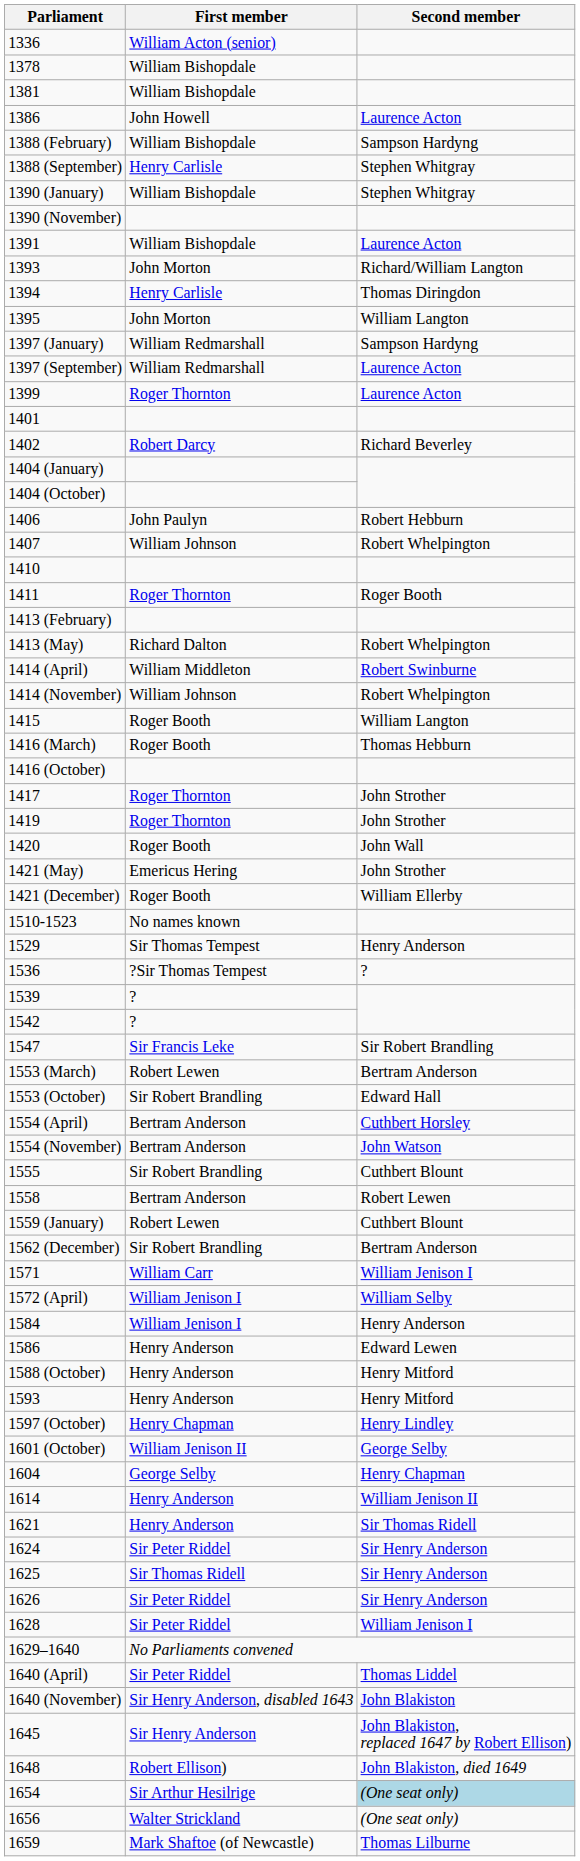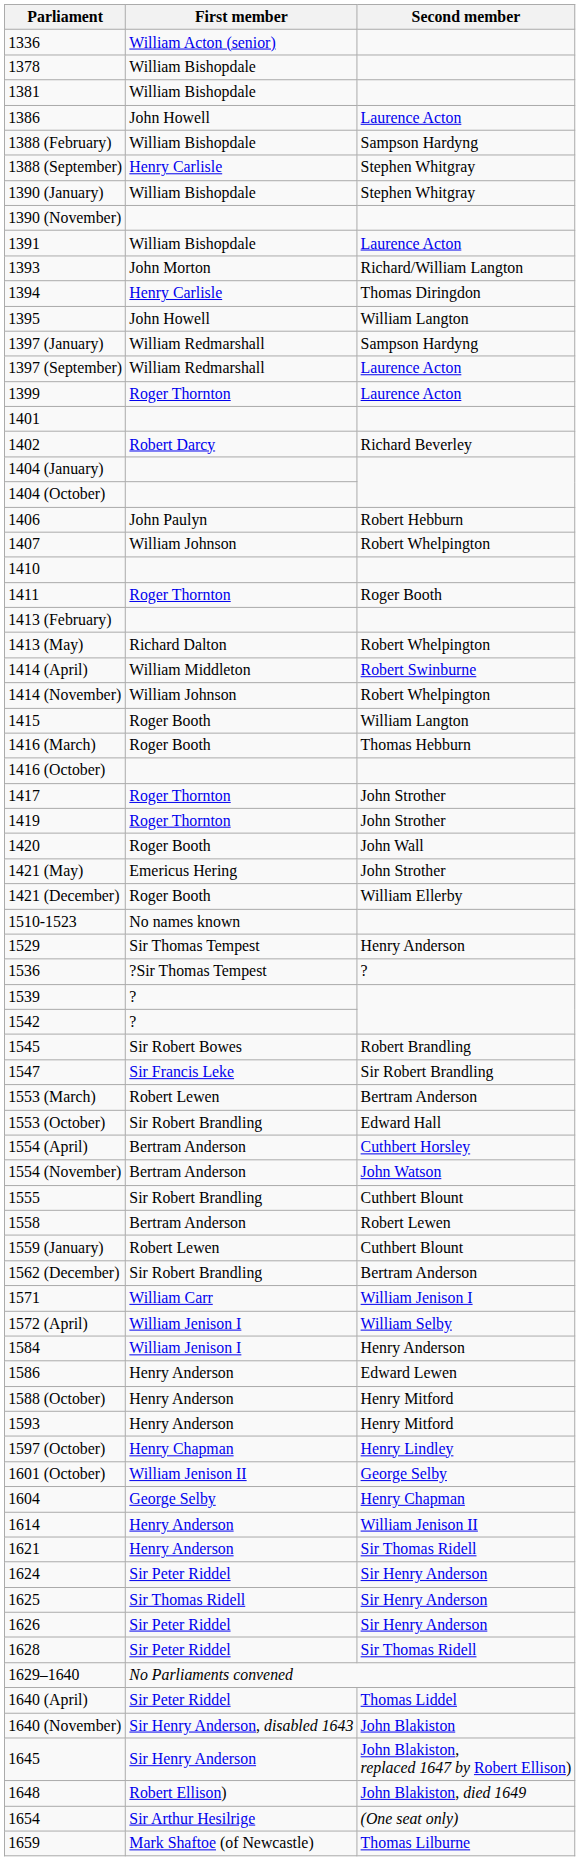 <table class="wikitable">
 <tr>
 <th>Parliament</th>
 <th>First member</th>
 <th>Second member</th>
 </tr>
 <tr>
 <td>1336</td>
 <td><a href='#'>William Acton (senior)</a></td>
 </tr>
 <tr>
 <td>1378</td>
 <td>William Bishopdale</td>
 <td></td>
 </tr>
 <tr>
 <td>1381</td>
 <td>William Bishopdale</td>
 <td></td>
 </tr>
 <tr>
 <td>1386</td>
 <td>John Howell</td>
 <td><a href='#'>Laurence Acton</a></td>
 </tr>
 <tr>
 <td>1388 (February)</td>
 <td>William Bishopdale</td>
 <td>Sampson Hardyng</td>
 </tr>
 <tr>
 <td>1388 (September)</td>
 <td><a href='#'>Henry Carlisle</a></td>
 <td>Stephen Whitgray</td>
 </tr>
 <tr>
 <td>1390 (January)</td>
 <td>William Bishopdale</td>
 <td>Stephen Whitgray</td>
 </tr>
 <tr>
 <td>1390 (November)</td>
 <td></td>
 </tr>
 <tr>
 <td>1391</td>
 <td>William Bishopdale</td>
 <td><a href='#'>Laurence Acton</a></td>
 </tr>
 <tr>
 <td>1393</td>
 <td>John Morton</td>
 <td>Richard/William Langton</td>
 </tr>
 <tr>
 <td>1394</td>
 <td><a href='#'>Henry Carlisle</a></td>
 <td>Thomas Diringdon</td>
 </tr>
 <tr>
 <td>1395</td>
-<td>John Morton</td>
+<td>John Howell</td>
 <td>William Langton</td>
 </tr>
 <tr>
 <td>1397 (January)</td>
 <td>William Redmarshall</td>
 <td>Sampson Hardyng</td>
 </tr>
 <tr>
 <td>1397 (September)</td>
 <td>William Redmarshall</td>
 <td><a href='#'>Laurence Acton</a></td>
 </tr>
 <tr>
 <td>1399</td>
 <td><a href='#'>Roger Thornton</a></td>
 <td><a href='#'>Laurence Acton</a></td>
 </tr>
 <tr>
 <td>1401</td>
 <td></td>
 </tr>
 <tr>
 <td>1402</td>
 <td><a href='#'>Robert Darcy</a></td>
 <td>Richard Beverley</td>
 </tr>
 <tr>
 <td>1404 (January)</td>
 <td></td>
 </tr>
 <tr>
 <td>1404 (October)</td>
 <td></td>
 </tr>
 <tr>
 <td>1406</td>
 <td>John Paulyn</td>
 <td>Robert Hebburn</td>
 </tr>
 <tr>
 <td>1407</td>
 <td>William Johnson</td>
 <td>Robert Whelpington</td>
 </tr>
 <tr>
 <td>1410</td>
 <td></td>
 </tr>
 <tr>
 <td>1411</td>
 <td><a href='#'>Roger Thornton</a></td>
 <td>Roger Booth</td>
 </tr>
 <tr>
 <td>1413 (February)</td>
 <td></td>
 </tr>
 <tr>
 <td>1413 (May)</td>
 <td>Richard Dalton</td>
 <td>Robert Whelpington</td>
 </tr>
 <tr>
 <td>1414 (April)</td>
 <td>William Middleton</td>
 <td><a href='#'>Robert Swinburne</a></td>
 </tr>
 <tr>
 <td>1414 (November)</td>
 <td>William Johnson</td>
 <td>Robert Whelpington</td>
 </tr>
 <tr>
 <td>1415</td>
 <td>Roger Booth</td>
 <td>William Langton</td>
 </tr>
 <tr>
 <td>1416 (March)</td>
 <td>Roger Booth</td>
 <td>Thomas Hebburn</td>
 </tr>
 <tr>
 <td>1416 (October)</td>
 <td></td>
 </tr>
 <tr>
 <td>1417</td>
 <td><a href='#'>Roger Thornton</a></td>
 <td>John Strother</td>
 </tr>
 <tr>
 <td>1419</td>
 <td><a href='#'>Roger Thornton</a></td>
 <td>John Strother</td>
 </tr>
 <tr>
 <td>1420</td>
 <td>Roger Booth</td>
 <td>John Wall</td>
 </tr>
 <tr>
 <td>1421 (May)</td>
 <td>Emericus Hering</td>
 <td>John Strother</td>
 </tr>
 <tr>
 <td>1421 (December)</td>
 <td>Roger Booth</td>
 <td>William Ellerby</td>
 </tr>
 <tr>
 <td>1510-1523</td>
 <td>No names known</td>
 </tr>
 <tr>
 <td>1529</td>
 <td>Sir Thomas Tempest</td>
 <td>Henry Anderson</td>
 </tr>
 <tr>
 <td>1536</td>
 <td>?Sir Thomas Tempest</td>
 <td>?</td>
 </tr>
 <tr>
 <td>1539</td>
 <td>?</td>
 </tr>
 <tr>
 <td>1542</td>
 <td>?</td>
 </tr>
 <tr>
+<td>1545</td>
+<td>Sir Robert Bowes</td>
+<td>Robert Brandling</td>
+</tr>
+<tr>
 <td>1547</td>
 <td><a href='#'>Sir Francis Leke</a></td>
 <td>Sir Robert Brandling</td>
 </tr>
 <tr>
 <td>1553 (March)</td>
 <td>Robert Lewen</td>
 <td>Bertram Anderson</td>
 </tr>
 <tr>
 <td>1553 (October)</td>
 <td>Sir Robert Brandling</td>
 <td>Edward Hall</td>
 </tr>
 <tr>
 <td>1554 (April)</td>
 <td>Bertram Anderson</td>
 <td><a href='#'>Cuthbert Horsley</a></td>
 </tr>
 <tr>
 <td>1554 (November)</td>
 <td>Bertram Anderson</td>
 <td><a href='#'>John Watson</a></td>
 </tr>
 <tr>
 <td>1555</td>
 <td>Sir Robert Brandling</td>
 <td>Cuthbert Blount</td>
 </tr>
 <tr>
 <td>1558</td>
 <td>Bertram Anderson</td>
 <td>Robert Lewen</td>
 </tr>
 <tr>
 <td>1559 (January)</td>
 <td>Robert Lewen</td>
 <td>Cuthbert Blount</td>
 </tr>
 <tr>
 <td>1562 (December)</td>
 <td>Sir Robert Brandling</td>
 <td>Bertram Anderson</td>
 </tr>
 <tr>
 <td>1571</td>
 <td><a href='#'>William Carr</a></td>
 <td><a href='#'>William Jenison I</a></td>
 </tr>
 <tr>
 <td>1572 (April)</td>
 <td><a href='#'>William Jenison I</a></td>
 <td><a href='#'>William Selby</a></td>
 </tr>
 <tr>
 <td>1584</td>
 <td><a href='#'>William Jenison I</a></td>
 <td>Henry Anderson</td>
 </tr>
 <tr>
 <td>1586</td>
 <td>Henry Anderson</td>
 <td>Edward Lewen</td>
 </tr>
 <tr>
 <td>1588 (October)</td>
 <td>Henry Anderson</td>
 <td>Henry Mitford</td>
 </tr>
 <tr>
 <td>1593</td>
 <td>Henry Anderson</td>
 <td>Henry Mitford</td>
 </tr>
 <tr>
 <td>1597 (October)</td>
 <td><a href='#'>Henry Chapman</a></td>
 <td><a href='#'>Henry Lindley</a></td>
 </tr>
 <tr>
 <td>1601 (October)</td>
 <td><a href='#'>William Jenison II</a></td>
 <td><a href='#'>George Selby</a></td>
 </tr>
 <tr>
 <td>1604</td>
 <td><a href='#'>George Selby</a></td>
 <td><a href='#'>Henry Chapman</a></td>
 </tr>
 <tr>
 <td>1614</td>
 <td><a href='#'>Henry Anderson</a></td>
 <td><a href='#'>William Jenison II</a></td>
 </tr>
 <tr>
 <td>1621</td>
 <td><a href='#'>Henry Anderson</a></td>
 <td><a href='#'>Sir Thomas Ridell</a></td>
 </tr>
 <tr>
 <td>1624</td>
 <td><a href='#'>Sir Peter Riddel</a></td>
 <td><a href='#'>Sir Henry Anderson</a></td>
 </tr>
 <tr>
 <td>1625</td>
 <td><a href='#'>Sir Thomas Ridell</a></td>
 <td><a href='#'>Sir Henry Anderson</a></td>
 </tr>
 <tr>
 <td>1626</td>
 <td><a href='#'>Sir Peter Riddel</a></td>
 <td><a href='#'>Sir Henry Anderson</a></td>
 </tr>
 <tr>
 <td>1628</td>
 <td><a href='#'>Sir Peter Riddel</a></td>
-<td><a href='#'>William Jenison I</a></td>
+<td><a href='#'>Sir Thomas Ridell</a></td>
 </tr>
 <tr>
 <td>1629–1640</td>
 <td colspan = "2"><em>No Parliaments convened</em></td>
 </tr>
 <tr>
 <td>1640 (April)</td>
 <td><a href='#'>Sir Peter Riddel</a></td>
 <td><a href='#'>Thomas Liddel</a></td>
 </tr>
 <tr>
 <td>1640 (November)</td>
 <td><a href='#'>Sir Henry Anderson</a>, <em>disabled 1643</em></td>
 <td><a href='#'>John Blakiston</a></td>
 </tr>
 <tr>
 <td>1645</td>
 <td><a href='#'>Sir Henry Anderson</a></td>
 <td><a href='#'>John Blakiston</a>, <em> <br> replaced 1647 by </em><a href='#'>Robert Ellison</a>)</td>
 </tr>
 <tr>
 <td>1648</td>
 <td><a href='#'>Robert Ellison</a>)</td>
 <td><a href='#'>John Blakiston</a>,<em> died 1649</em></td>
 </tr>
 <tr>
 <td>1654</td>
 <td><a href='#'>Sir Arthur Hesilrige</a></td>
-<td style="background: lightblue;"><em>(One seat only)</em></td>
-</tr>
-<tr>
-<td>1656</td>
-<td><a href='#'>Walter Strickland</a></td>
 <td><em>(One seat only)</em></td>
 </tr>
 <tr>
 <td>1659</td>
 <td><a href='#'>Mark Shaftoe</a> (of Newcastle)</td>
 <td><a href='#'>Thomas Lilburne</a></td>
 </tr>
 </table>
